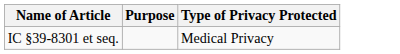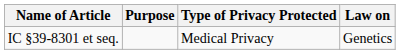 <table class="wikitable">
 <tr>
 <th>Name of Article</th>
 <th>Purpose</th>
 <th>Type of Privacy Protected</th>
+<th>Law on</th>
 </tr>
 <tr>
 <td>IC §39-8301 et seq.</td>
 <td></td>
 <td>Medical Privacy</td>
+<td>Genetics</td>
 </tr>
 </table>
